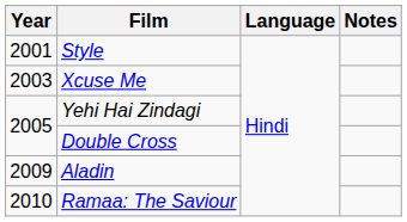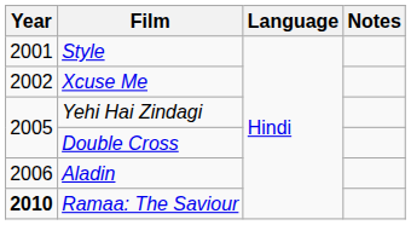 <table class="wikitable sortable" style="font-size: 95%;">
 <tr>
 <th>Year</th>
 <th>Film</th>
 <th>Language</th>
 <th>Notes</th>
 </tr>
 <tr>
 <td rowspan="1">2001</td>
 <td><em><a href='#'>Style</a></em></td>
 <td rowspan="6"><a href='#'>Hindi</a></td>
 <td></td>
 </tr>
 <tr>
-<td rowspan="1">2003</td>
+<td rowspan="1">2002</td>
 <td><em><a href='#'>Xcuse Me</a></em></td>
 <td></td>
 </tr>
 <tr>
 <td rowspan="2">2005</td>
 <td><em>Yehi Hai Zindagi</em></td>
 <td></td>
 </tr>
 <tr>
 <td rowspan="1"><em><a href='#'>Double Cross</a></em></td>
 <td></td>
 </tr>
 <tr>
-<td rowspan="1">2009</td>
+<td rowspan="1">2006</td>
 <td><em><a href='#'>Aladin</a></em></td>
 <td></td>
 </tr>
 <tr>
-<td rowspan="1">2010</td>
+<td rowspan="1"><strong>2010</strong></td>
 <td><em><a href='#'>Ramaa: The Saviour</a></em></td>
 <td></td>
 </tr>
 </table>
